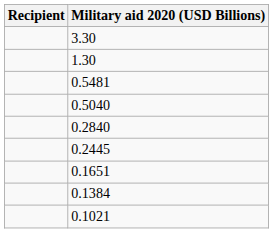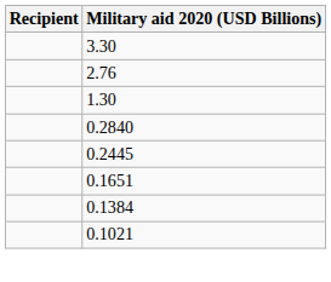 <table class="wikitable">
 <tr>
 <th>Recipient</th>
 <th>Military aid 2020 (USD Billions)</th>
 </tr>
 <tr>
 <td></td>
 <td>3.30</td>
 </tr>
 <tr>
 <td></td>
-<td>1.30</td>
+<td>2.76</td>
 </tr>
 <tr>
 <td></td>
-<td>0.5481</td>
-</tr>
-<tr>
-<td></td>
-<td>0.5040</td>
+<td>1.30</td>
 </tr>
 <tr>
 <td></td>
 <td>0.2840</td>
 </tr>
 <tr>
 <td></td>
 <td>0.2445</td>
 </tr>
 <tr>
 <td></td>
 <td>0.1651</td>
 </tr>
 <tr>
 <td></td>
 <td>0.1384</td>
 </tr>
 <tr>
 <td></td>
 <td>0.1021</td>
 </tr>
 </table>
